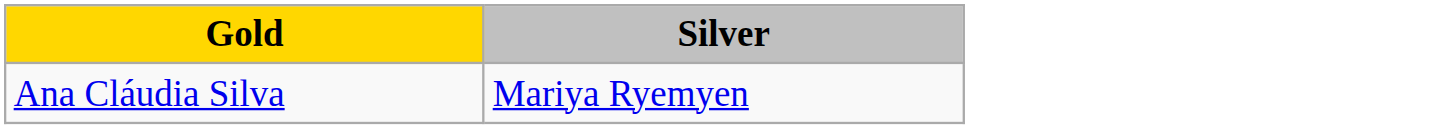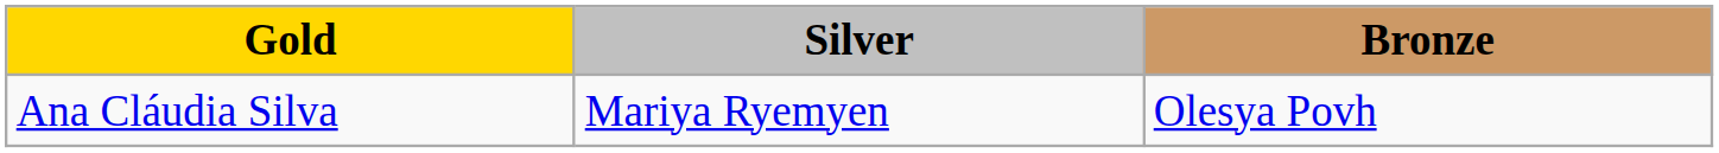 <table class="wikitable" style="text-align:left">
 <tr align="center">
 <td width=200 bgcolor=gold><strong>Gold</strong></td>
 <td width=200 bgcolor=silver><strong>Silver</strong></td>
+<td width=200 bgcolor=CC9966><strong>Bronze</strong></td>
 </tr>
 <tr>
 <td><a href='#'>Ana Cláudia Silva</a><br><em></em></td>
 <td><a href='#'>Mariya Ryemyen</a><br><em></em></td>
+<td><a href='#'>Olesya Povh</a><br><em></em></td>
 </tr>
 </table>
